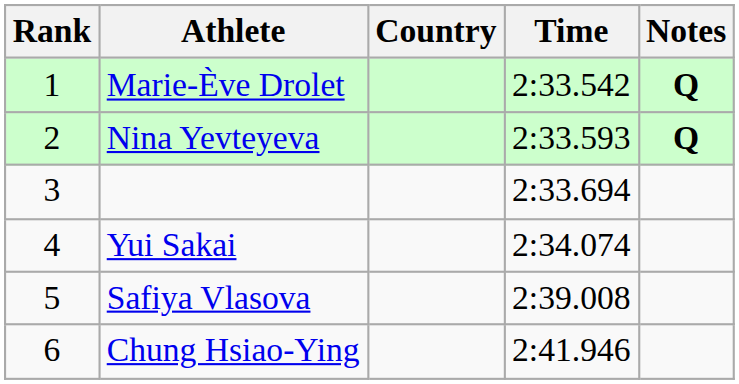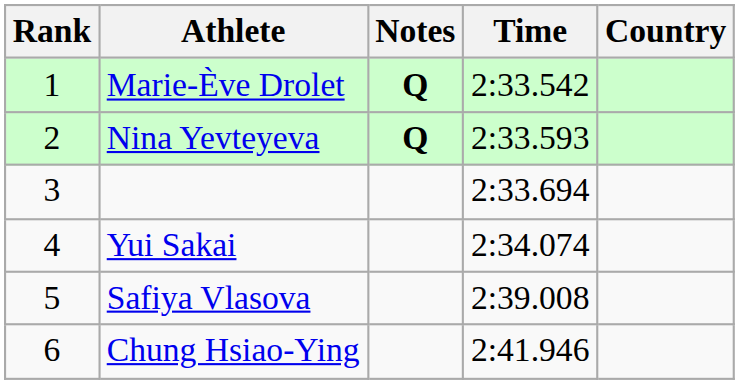 <table class="wikitable sortable" style="text-align:center">
 <tr>
 <th>Rank</th>
 <th>Athlete</th>
+<th>Notes</th>
+<th>Time</th>
 <th>Country</th>
-<th>Time</th>
-<th>Notes</th>
 </tr>
 <tr bgcolor="#ccffcc">
 <td>1</td>
 <td align=left><a href='#'>Marie-Ève Drolet</a></td>
+<td><strong>Q</strong></td>
+<td>2:33.542</td>
 <td align=left></td>
-<td>2:33.542</td>
-<td><strong>Q</strong></td>
 </tr>
 <tr bgcolor="#ccffcc">
 <td>2</td>
 <td align=left><a href='#'>Nina Yevteyeva</a></td>
+<td><strong>Q</strong></td>
+<td>2:33.593</td>
 <td align=left></td>
-<td>2:33.593</td>
-<td><strong>Q</strong></td>
 </tr>
 <tr>
 <td>3</td>
 <td align=left></td>
+<td></td>
+<td>2:33.694</td>
 <td align=left></td>
-<td>2:33.694</td>
-<td></td>
 </tr>
 <tr>
 <td>4</td>
 <td align=left><a href='#'>Yui Sakai</a></td>
+<td></td>
+<td>2:34.074</td>
 <td align=left></td>
-<td>2:34.074</td>
-<td></td>
 </tr>
 <tr>
 <td>5</td>
 <td align=left><a href='#'>Safiya Vlasova</a></td>
+<td></td>
+<td>2:39.008</td>
 <td align=left></td>
-<td>2:39.008</td>
-<td></td>
 </tr>
 <tr>
 <td>6</td>
 <td align=left><a href='#'>Chung Hsiao-Ying</a></td>
+<td></td>
+<td>2:41.946</td>
 <td align=left></td>
-<td>2:41.946</td>
-<td></td>
 </tr>
 </table>
